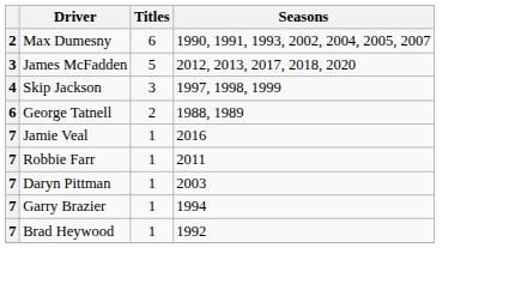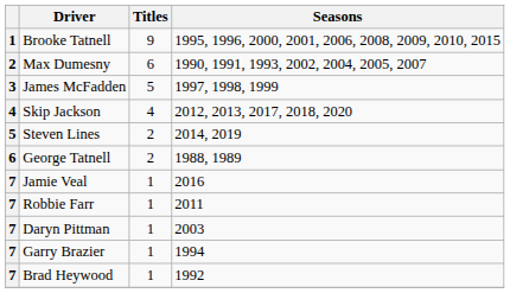 <table class="wikitable">
 <tr>
 <th></th>
 <th>Driver</th>
 <th>Titles</th>
 <th>Seasons</th>
+</tr>
+<tr>
+<th>1</th>
+<td> Brooke Tatnell</td>
+<td align=center>9</td>
+<td>1995, 1996, 2000, 2001, 2006, 2008, 2009, 2010, 2015</td>
 </tr>
 <tr>
 <th>2</th>
 <td> Max Dumesny</td>
 <td align=center>6</td>
 <td>1990, 1991, 1993, 2002, 2004, 2005, 2007</td>
 </tr>
 <tr>
 <th>3</th>
 <td> James McFadden</td>
 <td align=center>5</td>
-<td>2012, 2013, 2017, 2018, 2020</td>
+<td>1997, 1998, 1999</td>
 </tr>
 <tr>
 <th>4</th>
 <td> Skip Jackson</td>
-<td align=center>3</td>
-<td>1997, 1998, 1999</td>
+<td align=center>4</td>
+<td>2012, 2013, 2017, 2018, 2020</td>
+</tr>
+<tr>
+<th>5</th>
+<td> Steven Lines</td>
+<td align=center>2</td>
+<td>2014, 2019</td>
 </tr>
 <tr>
 <th>6</th>
 <td> George Tatnell</td>
 <td align=center>2</td>
 <td>1988, 1989</td>
 </tr>
 <tr>
 <th>7</th>
 <td> Jamie Veal</td>
 <td align=center>1</td>
 <td>2016</td>
 </tr>
 <tr>
 <th>7</th>
 <td> Robbie Farr</td>
 <td align=center>1</td>
 <td>2011</td>
 </tr>
 <tr>
 <th>7</th>
 <td> Daryn Pittman</td>
 <td align=center>1</td>
 <td>2003</td>
 </tr>
 <tr>
 <th>7</th>
 <td> Garry Brazier</td>
 <td align=center>1</td>
 <td>1994</td>
 </tr>
 <tr>
 <th>7</th>
 <td> Brad Heywood</td>
 <td align=center>1</td>
 <td>1992</td>
 </tr>
 <tr>
 </tr>
 </table>
